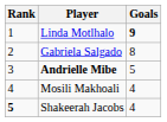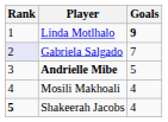 <table class="wikitable sortable">
 <tr>
 <th width =>Rank</th>
 <th width =>Player</th>
 <th width =>Goals</th>
 </tr>
 <tr>
 <td>1</td>
 <td align=centre><a href='#'>Linda Motlhalo</a></td>
 <td><strong>9</strong></td>
 </tr>
 <tr>
-<td>2</td>
+<td style="background: lavender;">2</td>
 <td align=centre><a href='#'>Gabriela Salgado</a></td>
-<td>8</td>
+<td>7</td>
 </tr>
 <tr>
 <td>3</td>
 <td align=centre><strong>Andrielle Mibe</strong></td>
 <td>5</td>
 </tr>
 <tr>
 <td>4</td>
 <td>Mosili Makhoali</td>
 <td>4</td>
 </tr>
 <tr>
 <td><strong>5</strong></td>
 <td>Shakeerah Jacobs</td>
 <td>4</td>
 </tr>
 </table>
